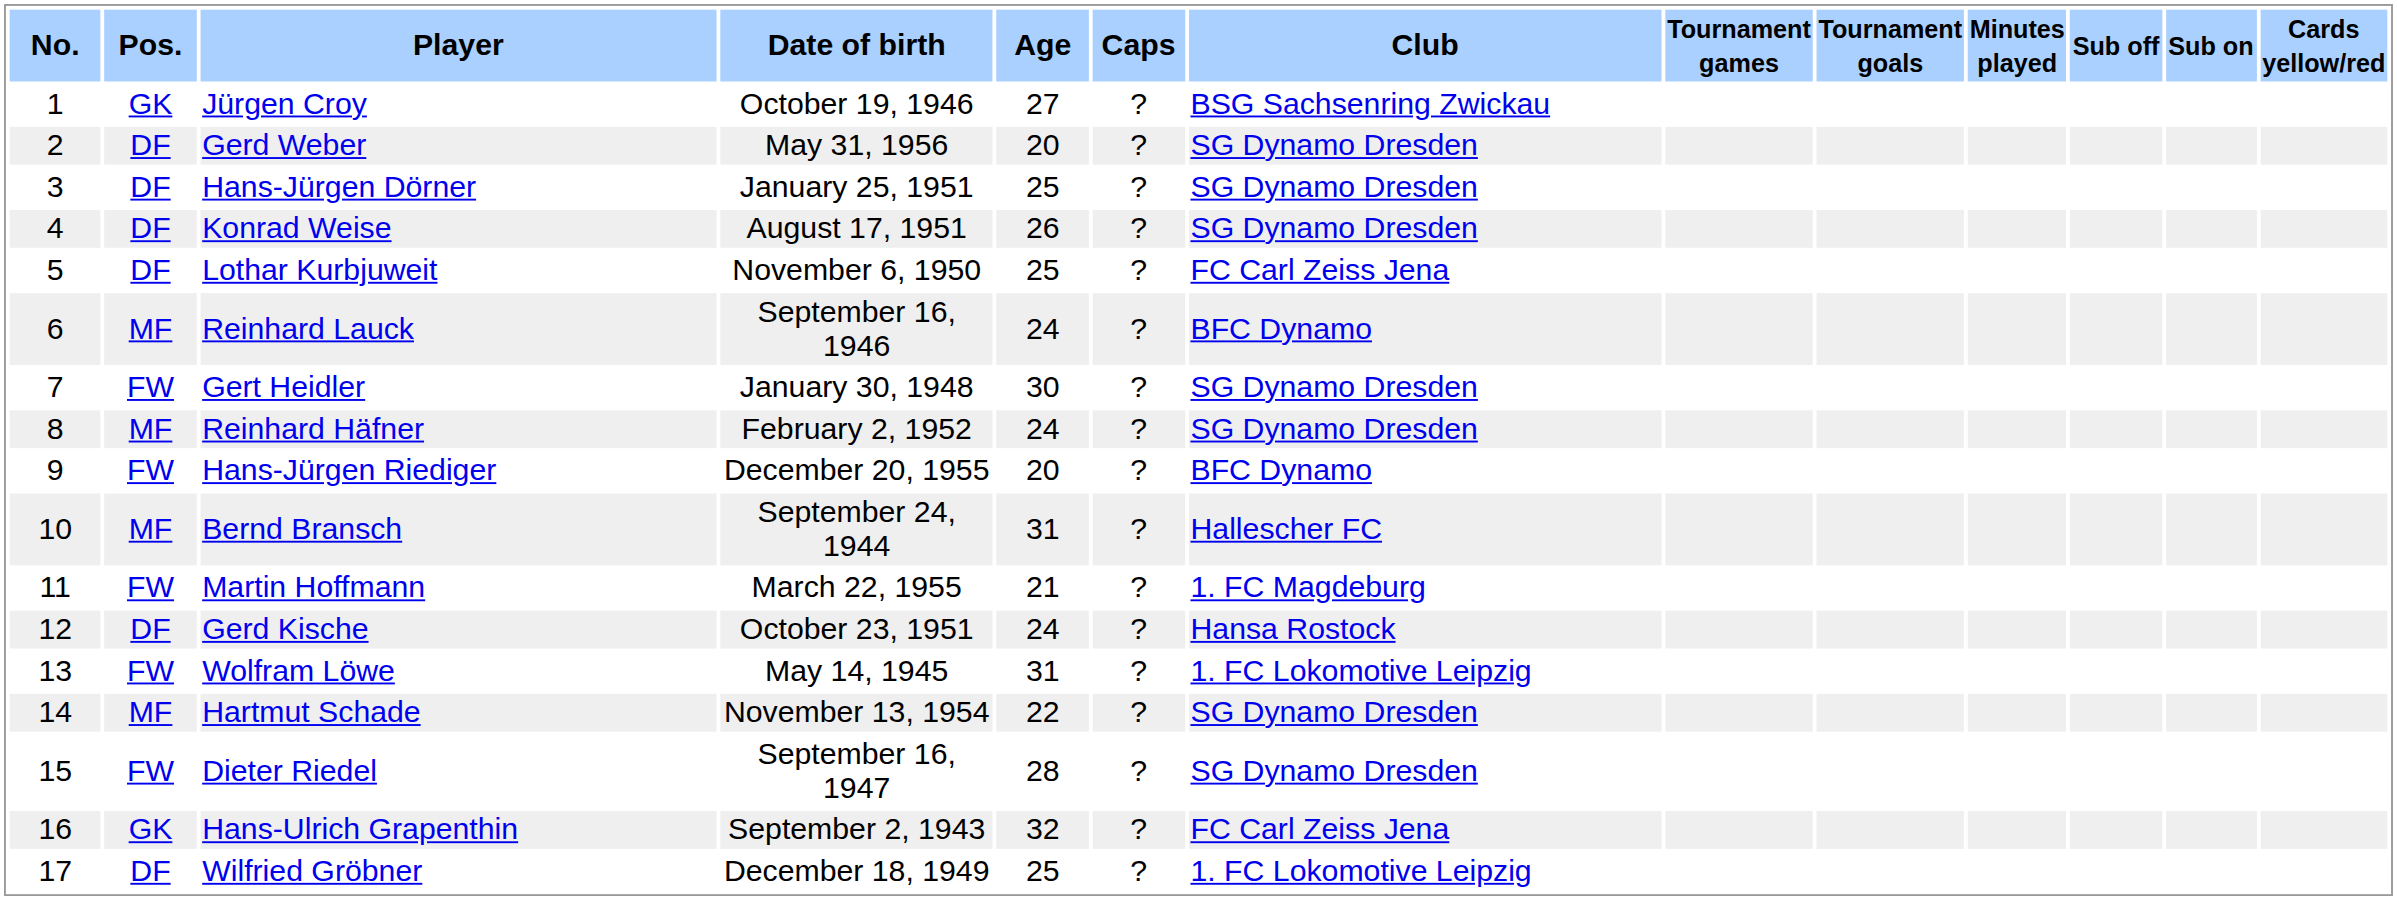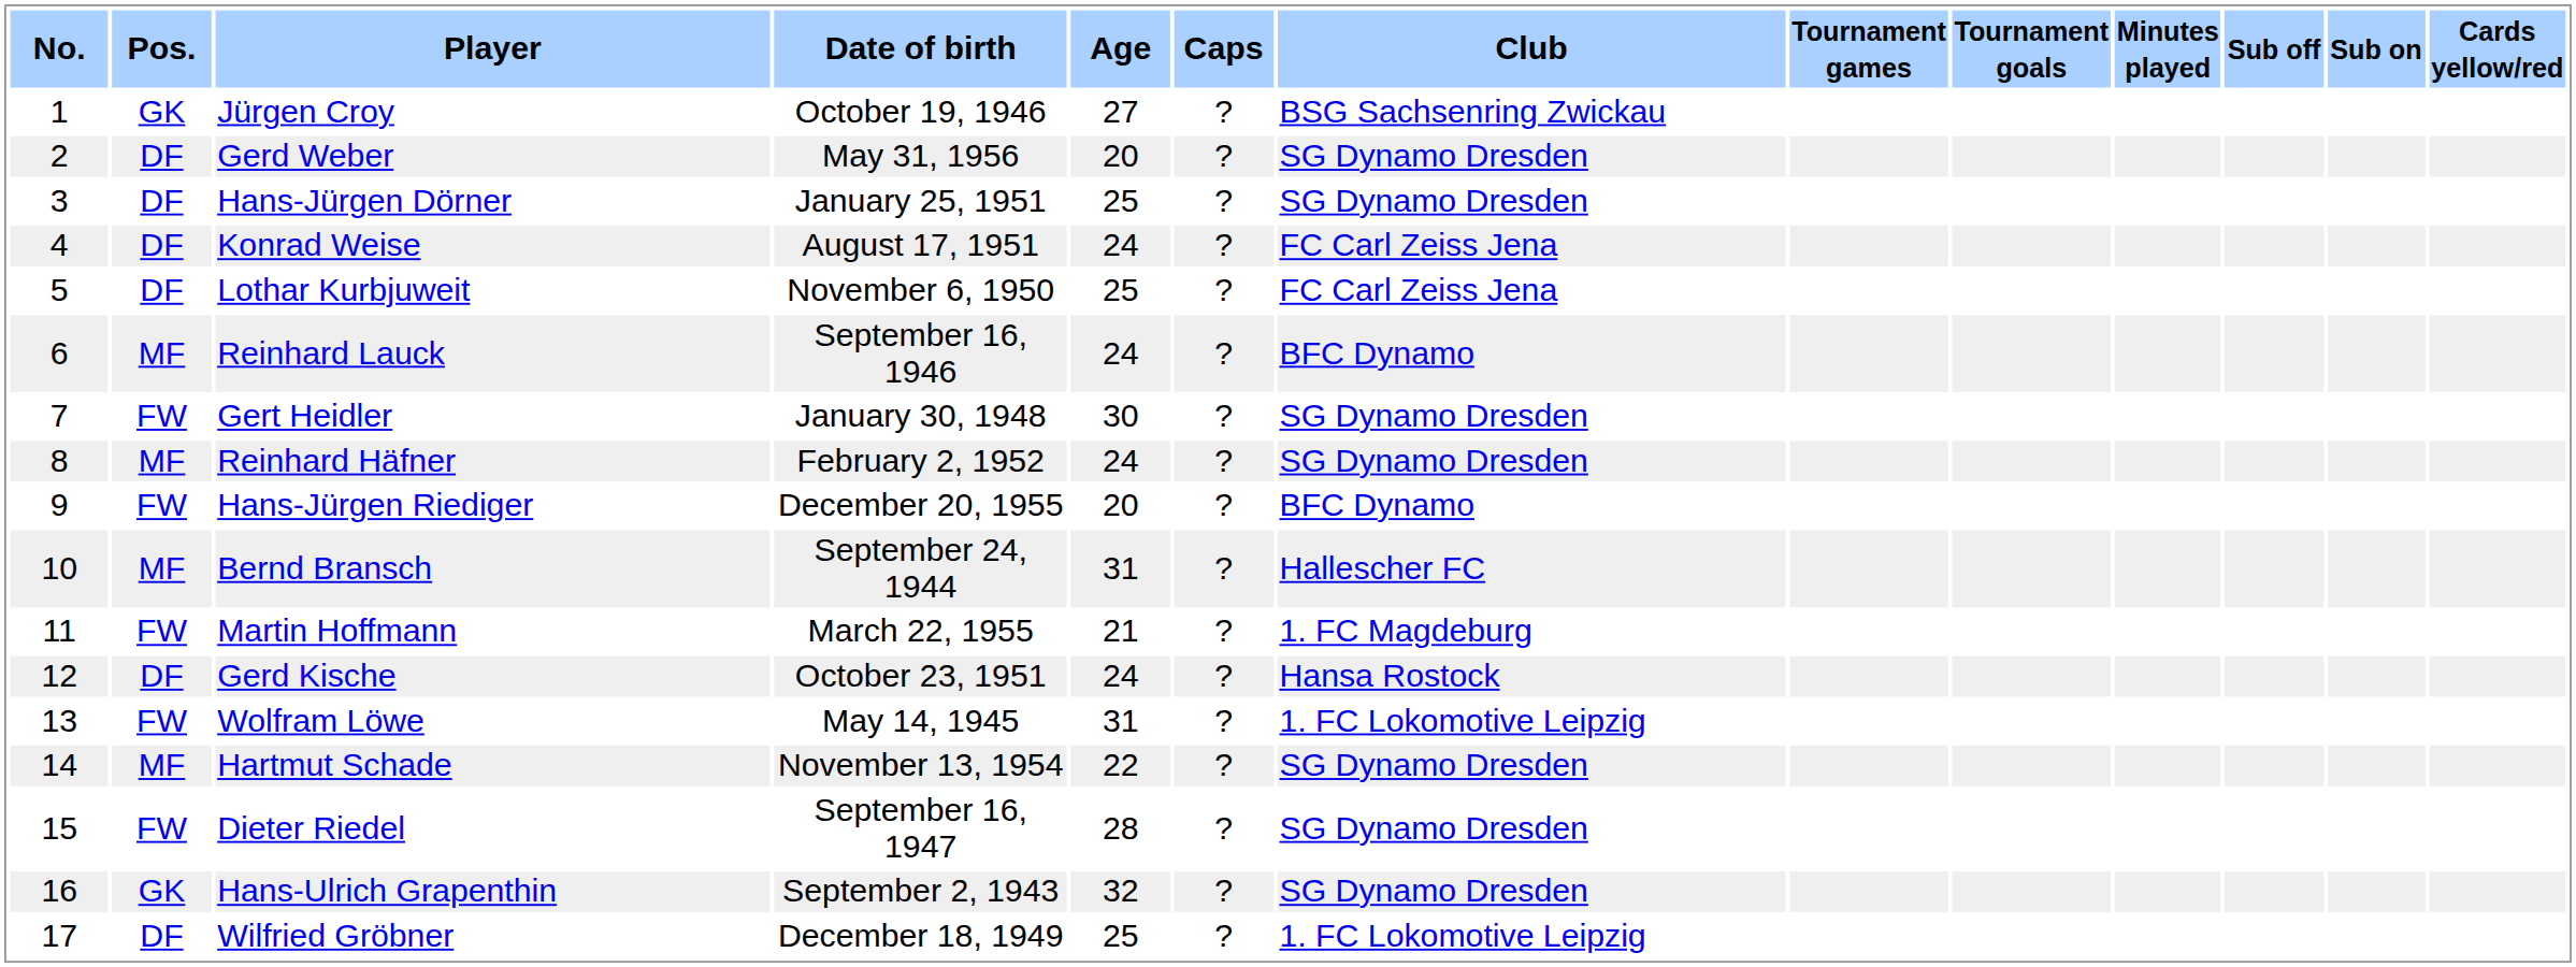 <table border="0" width="100%" style="border: 1px solid #999; background-color:#FFFFFF; text-align:center">
 <tr align="center" bgcolor="#AAD0FF">
 <th width=4%>No.</th>
 <th width=4%>Pos.</th>
 <th width=23%>Player</th>
 <th width=12%>Date of birth</th>
 <th width=4%>Age</th>
 <th width=4%>Caps</th>
 <th width=21%>Club</th>
 <th width=6%><small>Tournament<br>games</small></th>
 <th width=6%><small>Tournament<br>goals</small></th>
 <th width=4%><small>Minutes<br>played</small></th>
 <th width=4%><small>Sub off</small></th>
 <th width=4%><small>Sub on</small></th>
 <th width=4%><small>Cards<br>yellow/red</small></th>
 </tr>
 <tr>
 <td>1</td>
 <td><a href='#'>GK</a></td>
 <td align="left"><a href='#'>Jürgen Croy</a></td>
 <td>October 19, 1946</td>
 <td>27</td>
 <td>?</td>
 <td align="left"> <a href='#'>BSG Sachsenring Zwickau</a></td>
 <td></td>
 <td></td>
 <td></td>
 <td></td>
 <td></td>
 <td></td>
 </tr>
 <tr bgcolor="#EFEFEF">
 <td>2</td>
 <td><a href='#'>DF</a></td>
 <td align="left"><a href='#'>Gerd Weber</a></td>
 <td>May 31, 1956</td>
 <td>20</td>
 <td>?</td>
 <td align="left"> <a href='#'>SG Dynamo Dresden</a></td>
 <td></td>
 <td></td>
 <td></td>
 <td></td>
 <td></td>
 <td></td>
 </tr>
 <tr>
 <td>3</td>
 <td><a href='#'>DF</a></td>
 <td align="left"><a href='#'>Hans-Jürgen Dörner</a></td>
 <td>January 25, 1951</td>
 <td>25</td>
 <td>?</td>
 <td align="left"> <a href='#'>SG Dynamo Dresden</a></td>
 <td></td>
 <td></td>
 <td></td>
 <td></td>
 <td></td>
 <td></td>
 </tr>
 <tr bgcolor="#EFEFEF">
 <td>4</td>
 <td><a href='#'>DF</a></td>
 <td align="left"><a href='#'>Konrad Weise</a></td>
 <td>August 17, 1951</td>
-<td>26</td>
+<td>24</td>
 <td>?</td>
-<td align="left"> <a href='#'>SG Dynamo Dresden</a></td>
+<td align="left"> <a href='#'>FC Carl Zeiss Jena</a></td>
 <td></td>
 <td></td>
 <td></td>
 <td></td>
 <td></td>
 <td></td>
 </tr>
 <tr>
 <td>5</td>
 <td><a href='#'>DF</a></td>
 <td align="left"><a href='#'>Lothar Kurbjuweit</a></td>
 <td>November 6, 1950</td>
 <td>25</td>
 <td>?</td>
 <td align="left"> <a href='#'>FC Carl Zeiss Jena</a></td>
 <td></td>
 <td></td>
 <td></td>
 <td></td>
 <td></td>
 <td></td>
 </tr>
 <tr bgcolor="#EFEFEF">
 <td>6</td>
 <td><a href='#'>MF</a></td>
 <td align="left"><a href='#'>Reinhard Lauck</a></td>
 <td>September 16, 1946</td>
 <td>24</td>
 <td>?</td>
 <td align="left"> <a href='#'>BFC Dynamo</a></td>
 <td></td>
 <td></td>
 <td></td>
 <td></td>
 <td></td>
 <td></td>
 </tr>
 <tr>
 <td>7</td>
 <td><a href='#'>FW</a></td>
 <td align="left"><a href='#'>Gert Heidler</a></td>
 <td>January 30, 1948</td>
 <td>30</td>
 <td>?</td>
 <td align="left"> <a href='#'>SG Dynamo Dresden</a></td>
 <td></td>
 <td></td>
 <td></td>
 <td></td>
 <td></td>
 <td></td>
 </tr>
 <tr bgcolor="#EFEFEF">
 <td>8</td>
 <td><a href='#'>MF</a></td>
 <td align="left"><a href='#'>Reinhard Häfner</a></td>
 <td>February 2, 1952</td>
 <td>24</td>
 <td>?</td>
 <td align="left"> <a href='#'>SG Dynamo Dresden</a></td>
 <td></td>
 <td></td>
 <td></td>
 <td></td>
 <td></td>
 <td></td>
 </tr>
 <tr>
 <td>9</td>
 <td><a href='#'>FW</a></td>
 <td align="left"><a href='#'>Hans-Jürgen Riediger</a></td>
 <td>December 20, 1955</td>
 <td>20</td>
 <td>?</td>
 <td align="left"> <a href='#'>BFC Dynamo</a></td>
 <td></td>
 <td></td>
 <td></td>
 <td></td>
 <td></td>
 <td></td>
 </tr>
 <tr bgcolor="#EFEFEF">
 <td>10</td>
 <td><a href='#'>MF</a></td>
 <td align="left"><a href='#'>Bernd Bransch</a></td>
 <td>September 24, 1944</td>
 <td>31</td>
 <td>?</td>
 <td align="left"> <a href='#'>Hallescher FC</a></td>
 <td></td>
 <td></td>
 <td></td>
 <td></td>
 <td></td>
 <td></td>
 </tr>
 <tr>
 <td>11</td>
 <td><a href='#'>FW</a></td>
 <td align="left"><a href='#'>Martin Hoffmann</a></td>
 <td>March 22, 1955</td>
 <td>21</td>
 <td>?</td>
 <td align="left"> <a href='#'>1. FC Magdeburg</a></td>
 <td></td>
 <td></td>
 <td></td>
 <td></td>
 <td></td>
 <td></td>
 </tr>
 <tr bgcolor="#EFEFEF">
 <td>12</td>
 <td><a href='#'>DF</a></td>
 <td align="left"><a href='#'>Gerd Kische</a></td>
 <td>October 23, 1951</td>
 <td>24</td>
 <td>?</td>
 <td align="left"> <a href='#'>Hansa Rostock</a></td>
 <td></td>
 <td></td>
 <td></td>
 <td></td>
 <td></td>
 <td></td>
 </tr>
 <tr>
 <td>13</td>
 <td><a href='#'>FW</a></td>
 <td align="left"><a href='#'>Wolfram Löwe</a></td>
 <td>May 14, 1945</td>
 <td>31</td>
 <td>?</td>
 <td align="left"> <a href='#'>1. FC Lokomotive Leipzig</a></td>
 <td></td>
 <td></td>
 <td></td>
 <td></td>
 <td></td>
 <td></td>
 </tr>
 <tr bgcolor="#EFEFEF">
 <td>14</td>
 <td><a href='#'>MF</a></td>
 <td align="left"><a href='#'>Hartmut Schade</a></td>
 <td>November 13, 1954</td>
 <td>22</td>
 <td>?</td>
 <td align="left"> <a href='#'>SG Dynamo Dresden</a></td>
 <td></td>
 <td></td>
 <td></td>
 <td></td>
 <td></td>
 <td></td>
 </tr>
 <tr>
 <td>15</td>
 <td><a href='#'>FW</a></td>
 <td align="left"><a href='#'>Dieter Riedel</a></td>
 <td>September 16, 1947</td>
 <td>28</td>
 <td>?</td>
 <td align="left"> <a href='#'>SG Dynamo Dresden</a></td>
 <td></td>
 <td></td>
 <td></td>
 <td></td>
 <td></td>
 <td></td>
 </tr>
 <tr bgcolor="#EFEFEF">
 <td>16</td>
 <td><a href='#'>GK</a></td>
 <td align="left"><a href='#'>Hans-Ulrich Grapenthin</a></td>
 <td>September 2, 1943</td>
 <td>32</td>
 <td>?</td>
-<td align="left"> <a href='#'>FC Carl Zeiss Jena</a></td>
+<td align="left"> <a href='#'>SG Dynamo Dresden</a></td>
 <td></td>
 <td></td>
 <td></td>
 <td></td>
 <td></td>
 <td></td>
 </tr>
 <tr>
 <td>17</td>
 <td><a href='#'>DF</a></td>
 <td align="left"><a href='#'>Wilfried Gröbner</a></td>
 <td>December 18, 1949</td>
 <td>25</td>
 <td>?</td>
 <td align="left"> <a href='#'>1. FC Lokomotive Leipzig</a></td>
 <td></td>
 <td></td>
 <td></td>
 <td></td>
 <td></td>
 <td></td>
 </tr>
 </table>
